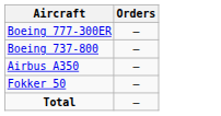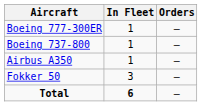 <table class="wikitable" style="border-collapse:collapse">
 <tr>
 <th>Aircraft</th>
+<th>In Fleet</th>
 <th>Orders</th>
 </tr>
 <tr>
 <td><a href='#'>Boeing 777-300ER</a></td>
+<td align="center">1</td>
 <td align="center">—</td>
 </tr>
 <tr>
 <td><a href='#'>Boeing 737-800</a></td>
+<td align="center">1</td>
 <td align="center">—</td>
 </tr>
 <tr>
 <td><a href='#'>Airbus A350</a></td>
+<td align="center">1</td>
 <td align="center">—</td>
 </tr>
 <tr>
 <td><a href='#'>Fokker 50</a></td>
+<td align="center">3</td>
 <td align="center">—</td>
 </tr>
 <tr>
 <td align="center"><strong>Total</strong></td>
+<td align="center"><strong>6</strong></td>
 <td align="center">—</td>
 </tr>
 </table>
